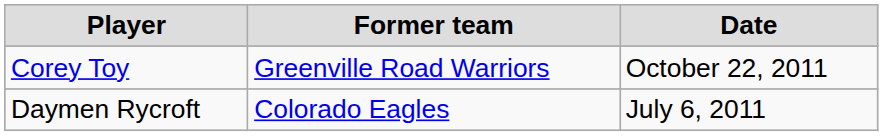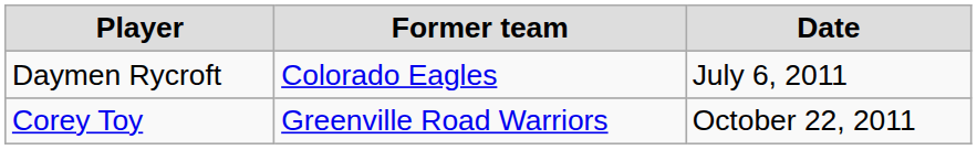 <table class="wikitable" width=60%>
 <tr align="center"  bgcolor="#dddddd">
 <td><strong>Player</strong></td>
 <td><strong>Former team</strong></td>
 <td><strong>Date</strong></td>
 </tr>
 <tr>
+<td>Daymen Rycroft </td>
+<td><a href='#'>Colorado Eagles</a></td>
+<td>July 6, 2011</td>
+</tr>
+<tr>
 <td><a href='#'>Corey Toy</a></td>
 <td><a href='#'>Greenville Road Warriors</a></td>
 <td>October 22, 2011</td>
 </tr>
-<tr>
-<td>Daymen Rycroft </td>
-<td><a href='#'>Colorado Eagles</a></td>
-<td>July 6, 2011</td>
-</tr>
 </table>
